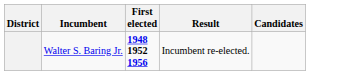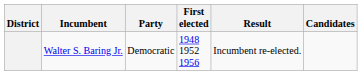 <table class=wikitable>
 <tr valign=bottom>
 <th>District</th>
 <th>Incumbent</th>
+<th>Party</th>
 <th>First<br>elected</th>
 <th>Result</th>
 <th>Candidates</th>
 </tr>
 <tr>
 <th></th>
 <td><a href='#'>Walter S. Baring Jr.</a></td>
-<td><strong><a href='#'>1948</a><br>1952 <br><a href='#'>1956</a></strong></td>
+<td>Democratic</td>
+<td><a href='#'>1948</a><br>1952 <br><a href='#'>1956</a></td>
 <td>Incumbent re-elected.</td>
 <td nowrap></td>
 </tr>
 </table>
